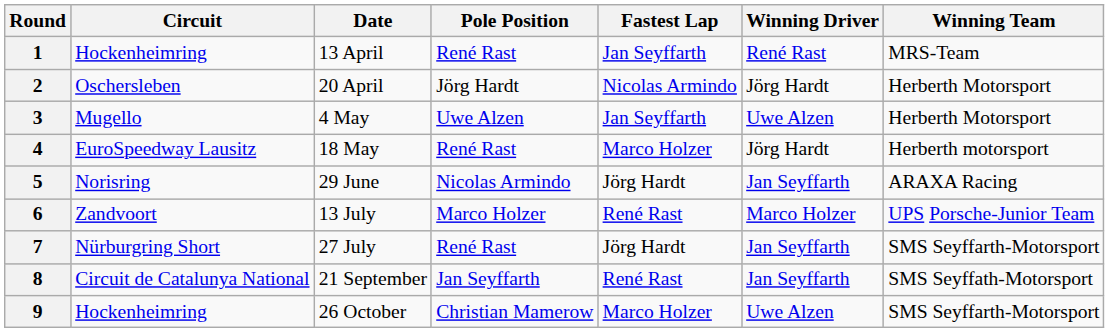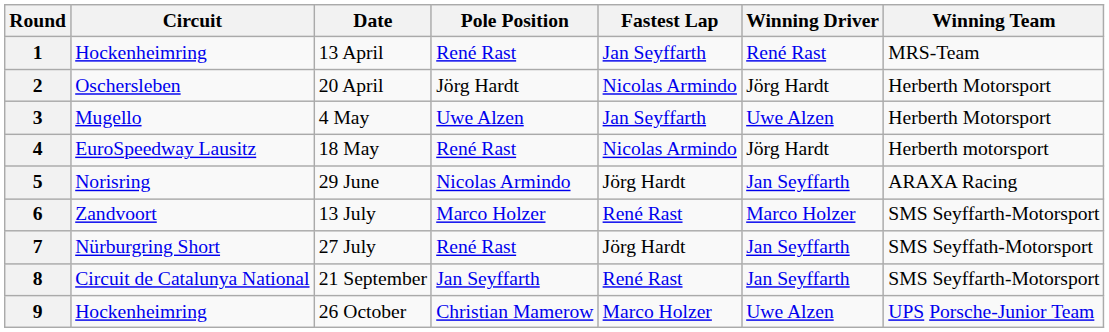 <table class="wikitable" style="font-size: 85%">
 <tr>
 <th colspan=2>Round</th>
 <th>Circuit</th>
 <th>Date</th>
 <th>Pole Position</th>
 <th>Fastest Lap</th>
 <th>Winning Driver</th>
 <th>Winning Team</th>
 </tr>
 <tr>
 <th colspan=2>1</th>
 <td> <a href='#'>Hockenheimring</a></td>
 <td>13 April</td>
 <td> <a href='#'>René Rast</a></td>
 <td> <a href='#'>Jan Seyffarth</a></td>
 <td> <a href='#'>René Rast</a></td>
 <td> MRS-Team</td>
 </tr>
 <tr>
 <th colspan=2>2</th>
 <td> <a href='#'>Oschersleben</a></td>
 <td>20 April</td>
 <td> Jörg Hardt</td>
 <td> <a href='#'>Nicolas Armindo</a></td>
 <td> Jörg Hardt</td>
 <td> Herberth Motorsport</td>
 </tr>
 <tr>
 <th colspan=2>3</th>
 <td> <a href='#'>Mugello</a></td>
 <td>4 May</td>
 <td> <a href='#'>Uwe Alzen</a></td>
 <td> <a href='#'>Jan Seyffarth</a></td>
 <td> <a href='#'>Uwe Alzen</a></td>
 <td> Herberth Motorsport</td>
 </tr>
 <tr>
 <th colspan=2>4</th>
 <td> <a href='#'>EuroSpeedway Lausitz</a></td>
 <td>18 May</td>
 <td> <a href='#'>René Rast</a></td>
-<td> <a href='#'>Marco Holzer</a></td>
+<td> <a href='#'>Nicolas Armindo</a></td>
 <td> Jörg Hardt</td>
 <td> Herberth motorsport</td>
 </tr>
 <tr>
 <th colspan=2>5</th>
 <td> <a href='#'>Norisring</a></td>
 <td>29 June</td>
 <td> <a href='#'>Nicolas Armindo</a></td>
 <td> Jörg Hardt</td>
 <td> <a href='#'>Jan Seyffarth</a></td>
 <td> ARAXA Racing</td>
 </tr>
 <tr>
 <th colspan=2>6</th>
 <td> <a href='#'>Zandvoort</a></td>
 <td>13 July</td>
 <td> <a href='#'>Marco Holzer</a></td>
 <td> <a href='#'>René Rast</a></td>
 <td> <a href='#'>Marco Holzer</a></td>
-<td> <a href='#'>UPS</a> <a href='#'>Porsche-Junior Team</a></td>
+<td> SMS Seyffarth-Motorsport</td>
 </tr>
 <tr>
 <th colspan=2>7</th>
 <td> <a href='#'>Nürburgring Short</a></td>
 <td>27 July</td>
 <td> <a href='#'>René Rast</a></td>
 <td> Jörg Hardt</td>
 <td> <a href='#'>Jan Seyffarth</a></td>
-<td> SMS Seyffarth-Motorsport</td>
+<td> SMS Seyffath-Motorsport</td>
 </tr>
 <tr>
 <th colspan=2>8</th>
 <td> <a href='#'>Circuit de Catalunya National</a></td>
 <td>21 September</td>
 <td> <a href='#'>Jan Seyffarth</a></td>
 <td> <a href='#'>René Rast</a></td>
 <td> <a href='#'>Jan Seyffarth</a></td>
-<td> SMS Seyffath-Motorsport</td>
+<td> SMS Seyffarth-Motorsport</td>
 </tr>
 <tr>
 <th colspan=2>9</th>
 <td> <a href='#'>Hockenheimring</a></td>
 <td>26 October</td>
 <td> <a href='#'>Christian Mamerow</a></td>
 <td> <a href='#'>Marco Holzer</a></td>
 <td> <a href='#'>Uwe Alzen</a></td>
-<td> SMS Seyffarth-Motorsport</td>
+<td> <a href='#'>UPS</a> <a href='#'>Porsche-Junior Team</a></td>
 </tr>
 </table>
